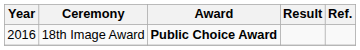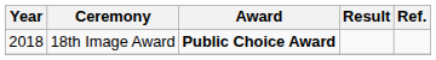 <table class="wikitable">
 <tr>
 <th>Year</th>
 <th>Ceremony</th>
 <th>Award</th>
 <th>Result</th>
 <th>Ref.</th>
 </tr>
 <tr>
-<td>2016</td>
+<td>2018</td>
 <td>18th Image Award</td>
 <td><strong>Public Choice Award</strong></td>
 <td></td>
 <td></td>
 </tr>
 <tr>
 </tr>
 </table>
